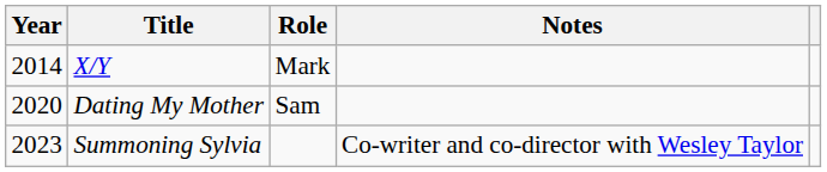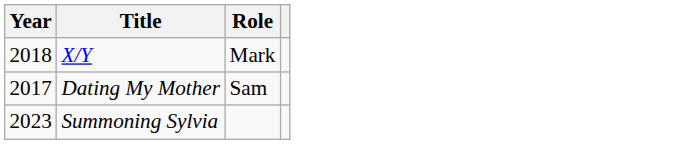 <table class="wikitable">
 <tr>
 <th>Year</th>
 <th>Title</th>
 <th>Role</th>
-<th>Notes</th>
 <th></th>
 </tr>
 <tr>
-<td>2014</td>
+<td>2018</td>
 <td><em><a href='#'>X/Y</a></em></td>
 <td>Mark</td>
 <td></td>
-<td></td>
 </tr>
 <tr>
-<td>2020</td>
+<td>2017</td>
 <td><em>Dating My Mother</em></td>
 <td>Sam</td>
-<td></td>
 <td></td>
 </tr>
 <tr>
 <td>2023</td>
 <td><em>Summoning Sylvia</em></td>
 <td></td>
-<td>Co-writer and co-director with <a href='#'>Wesley Taylor</a></td>
 <td></td>
 </tr>
 </table>
